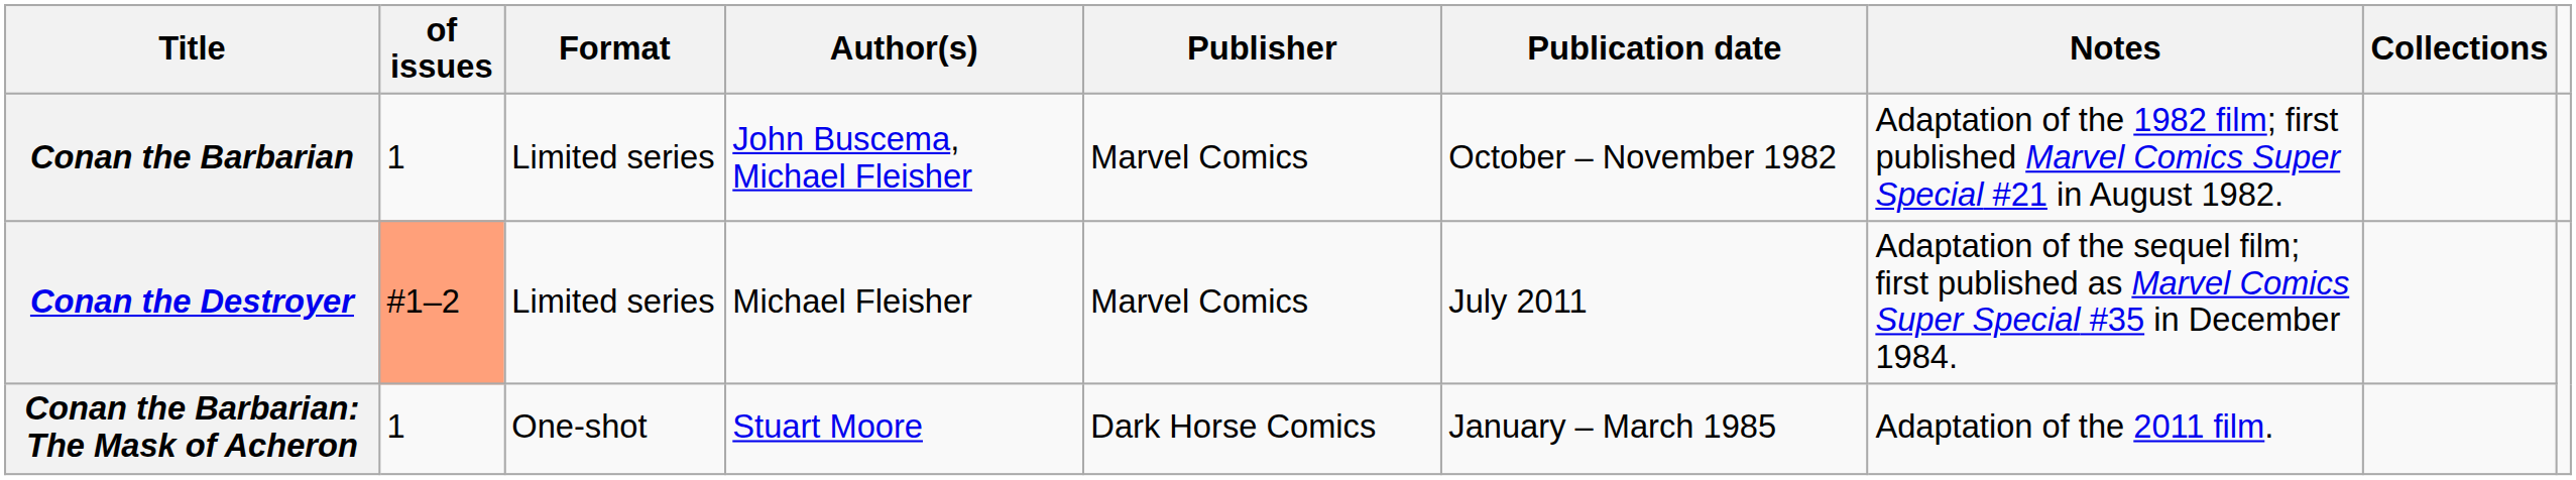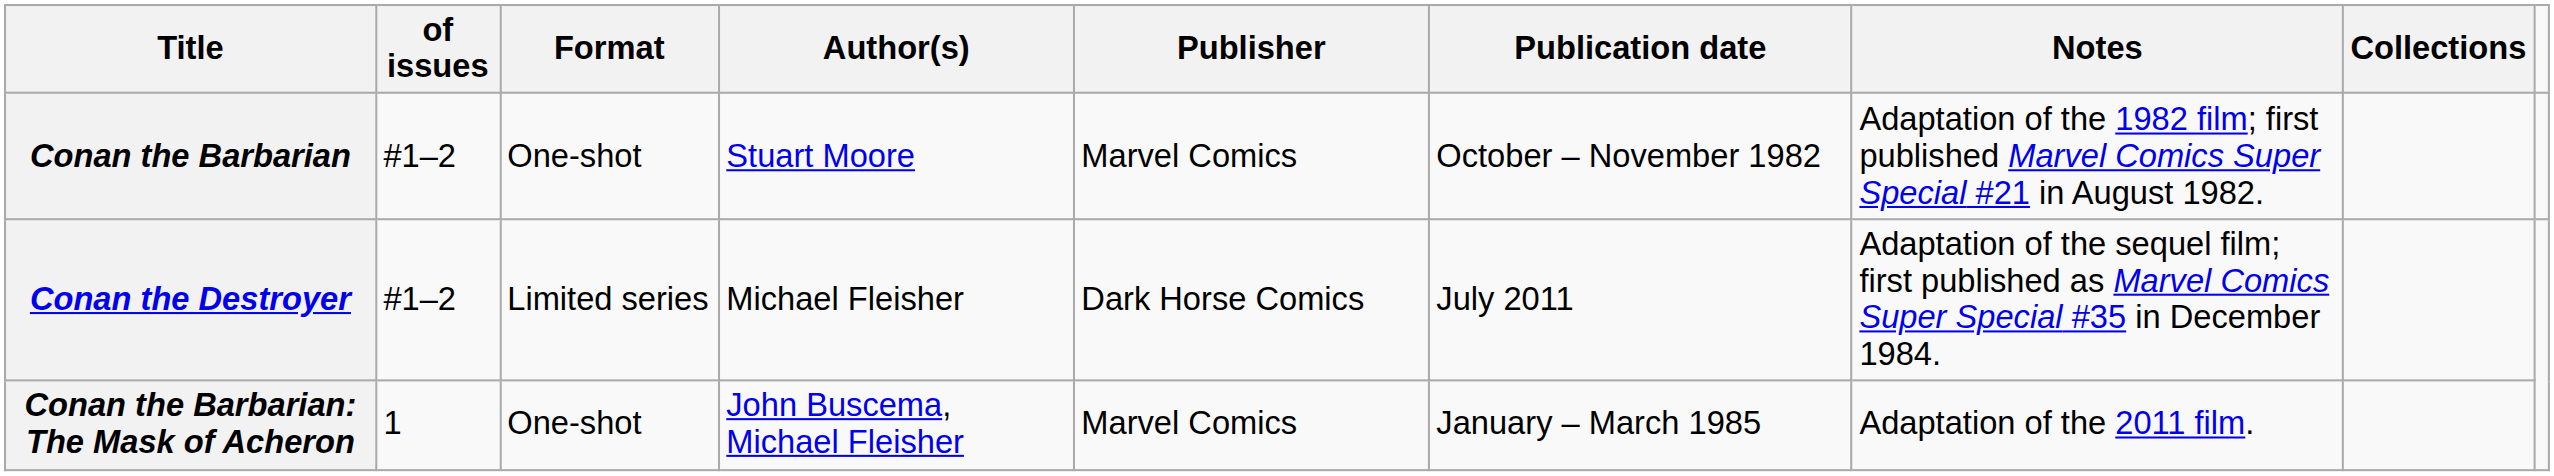 <table class="wikitable">
 <tr>
 <th>Title</th>
 <th style="width:40pt"> of issues</th>
 <th style="width:75pt">Format</th>
 <th style="width:125pt">Author(s)</th>
 <th style="width:125pt">Publisher</th>
 <th style="width:150pt">Publication date</th>
 <th style="width:175pt">Notes</th>
 <th>Collections</th>
 </tr>
 <tr>
 <th><em>Conan the Barbarian</em></th>
-<td>1</td>
-<td>Limited series</td>
-<td><a href='#'>John Buscema</a>, <a href='#'>Michael Fleisher</a></td>
+<td>#1–2</td>
+<td>One-shot</td>
+<td><a href='#'>Stuart Moore</a></td>
 <td>Marvel Comics</td>
 <td>October – November 1982</td>
 <td>Adaptation of the <a href='#'>1982 film</a>; first published <a href='#'><em>Marvel Comics Super Special</em> #21</a> in August 1982.</td>
 <td></td>
 <td></td>
 </tr>
 <tr>
 <th><em><a href='#'>Conan the Destroyer</a></em></th>
-<td style="background: lightsalmon;">#1–2</td>
+<td>#1–2</td>
 <td>Limited series</td>
 <td>Michael Fleisher</td>
-<td>Marvel Comics</td>
+<td>Dark Horse Comics</td>
 <td>July 2011</td>
 <td>Adaptation of the sequel film; first published as <a href='#'><em>Marvel Comics Super Special</em> #35</a> in December 1984.</td>
 <td></td>
 </tr>
 <tr>
 <th><em>Conan the Barbarian: The Mask of Acheron</em></th>
 <td>1</td>
 <td>One-shot</td>
-<td><a href='#'>Stuart Moore</a></td>
-<td>Dark Horse Comics</td>
+<td><a href='#'>John Buscema</a>, <a href='#'>Michael Fleisher</a></td>
+<td>Marvel Comics</td>
 <td>January – March 1985</td>
 <td>Adaptation of the <a href='#'>2011 film</a>.</td>
 <td></td>
 </tr>
 </table>
